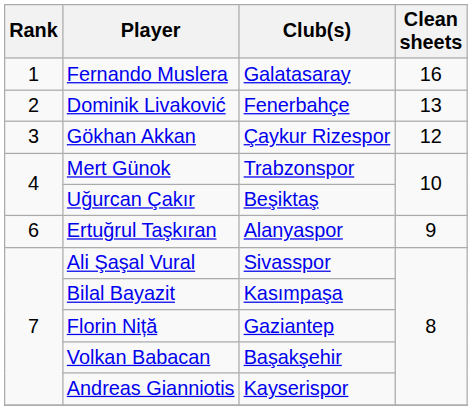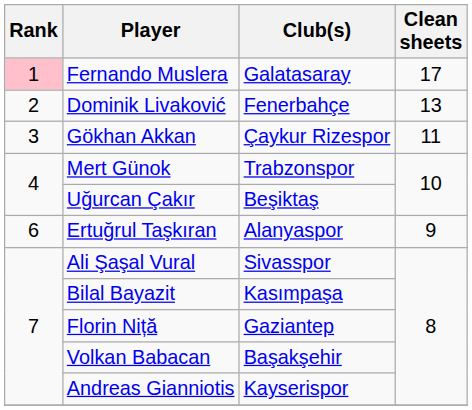 <table class="wikitable" style="text-align:center;">
 <tr>
 <th>Rank</th>
 <th>Player</th>
 <th>Club(s)</th>
 <th>Clean <br> sheets</th>
 </tr>
 <tr>
-<td>1</td>
+<td style="background: pink;">1</td>
 <td align="left"> <a href='#'>Fernando Muslera</a></td>
 <td align="left"><a href='#'>Galatasaray</a></td>
-<td>16</td>
+<td>17</td>
 </tr>
 <tr>
 <td>2</td>
 <td align="left"> <a href='#'>Dominik Livaković</a></td>
 <td align="left"><a href='#'>Fenerbahçe</a></td>
 <td>13</td>
 </tr>
 <tr>
 <td>3</td>
 <td align="left"> <a href='#'>Gökhan Akkan</a></td>
 <td align="left"><a href='#'>Çaykur Rizespor</a></td>
-<td>12</td>
+<td>11</td>
 </tr>
 <tr>
 <td rowspan="2">4</td>
 <td align="left"> <a href='#'>Mert Günok</a></td>
 <td align="left"><a href='#'>Trabzonspor</a></td>
 <td rowspan="2">10</td>
 </tr>
 <tr>
 <td align="left"> <a href='#'>Uğurcan Çakır</a></td>
 <td align="left"><a href='#'>Beşiktaş</a></td>
 </tr>
 <tr>
 <td>6</td>
 <td align="left"> <a href='#'>Ertuğrul Taşkıran</a></td>
 <td align="left"><a href='#'>Alanyaspor</a></td>
 <td>9</td>
 </tr>
 <tr>
 <td rowspan="5">7</td>
 <td align="left"> <a href='#'>Ali Şaşal Vural</a></td>
 <td align="left"><a href='#'>Sivasspor</a></td>
 <td rowspan="5">8</td>
 </tr>
 <tr>
 <td align="left"> <a href='#'>Bilal Bayazit</a></td>
 <td align="left"><a href='#'>Kasımpaşa</a></td>
 </tr>
 <tr>
 <td align="left"> <a href='#'>Florin Niță</a></td>
 <td align="left"><a href='#'>Gaziantep</a></td>
 </tr>
 <tr>
 <td align="left"> <a href='#'>Volkan Babacan</a></td>
 <td align="left"><a href='#'>Başakşehir</a></td>
 </tr>
 <tr>
 <td align="left"> <a href='#'>Andreas Gianniotis</a></td>
 <td align="left"><a href='#'>Kayserispor</a></td>
 </tr>
 <tr>
 </tr>
 </table>
